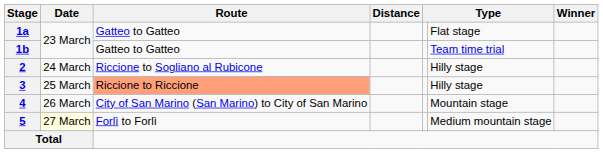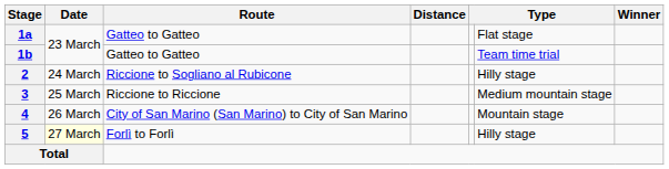 <table class="wikitable">
 <tr>
 <th scope=col>Stage</th>
 <th scope=col>Date</th>
 <th scope=col>Route</th>
 <th scope=col>Distance</th>
 <th scope=col colspan="2">Type</th>
 <th scope=col>Winner</th>
 </tr>
 <tr>
 <th scope=row><a href='#'>1a</a></th>
 <td style="text-align:right;" rowspan="2">23 March</td>
 <td><a href='#'>Gatteo</a> to Gatteo</td>
 <td style="text-align:center;"></td>
 <td></td>
 <td>Flat stage</td>
 <td></td>
 </tr>
 <tr>
 <th scope=row><a href='#'>1b</a></th>
 <td>Gatteo to Gatteo</td>
 <td style="text-align:center;"><s></s><br></td>
 <td></td>
 <td><a href='#'>Team time trial</a></td>
 <td></td>
 </tr>
 <tr>
 <th scope=row><a href='#'>2</a></th>
 <td style="text-align:right;">24 March</td>
 <td><a href='#'>Riccione</a> to <a href='#'>Sogliano al Rubicone</a></td>
 <td style="text-align:center;"></td>
 <td></td>
 <td>Hilly stage</td>
 <td></td>
 </tr>
 <tr>
 <th scope="row"><a href='#'>3</a></th>
 <td style="text-align:right;">25 March</td>
-<td style="background: lightsalmon;">Riccione to Riccione</td>
+<td>Riccione to Riccione</td>
 <td style="text-align:center;"></td>
 <td></td>
-<td>Hilly stage</td>
+<td>Medium mountain stage</td>
 <td></td>
 </tr>
 <tr>
 <th scope="row"><a href='#'>4</a></th>
 <td style="text-align:right;">26 March</td>
 <td><a href='#'>City of San Marino</a> (<a href='#'>San Marino</a>) to City of San Marino</td>
 <td style="text-align:center;"></td>
 <td></td>
 <td>Mountain stage</td>
 <td></td>
 </tr>
 <tr>
 <th scope="row"><a href='#'>5</a></th>
 <td style="background: lightyellow; text-align:right;">27 March</td>
 <td><a href='#'>Forlì</a> to Forlì</td>
 <td style="text-align:center;"></td>
 <td></td>
-<td>Medium mountain stage</td>
+<td>Hilly stage</td>
 <td></td>
 </tr>
 <tr>
 <th colspan="2">Total</th>
 <td colspan="5" style="text-align:center;"><s></s> </td>
 </tr>
 </table>
